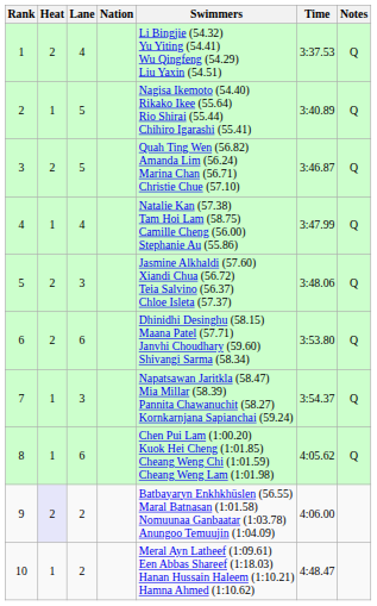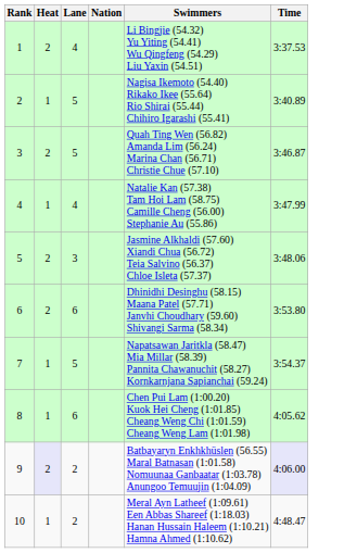 <table class="wikitable sortable" style="text-align:center">
 <tr>
 <th>Rank</th>
 <th>Heat</th>
 <th>Lane</th>
 <th>Nation</th>
 <th>Swimmers</th>
 <th>Time</th>
-<th>Notes</th>
 </tr>
 <tr bgcolor=ccffcc>
 <td>1</td>
 <td>2</td>
 <td>4</td>
 <td align=left></td>
 <td align=left><a href='#'>Li Bingjie</a> (54.32)<br><a href='#'>Yu Yiting</a> (54.41)<br><a href='#'>Wu Qingfeng</a> (54.29)<br><a href='#'>Liu Yaxin</a> (54.51)</td>
 <td>3:37.53</td>
-<td>Q</td>
 </tr>
 <tr bgcolor=ccffcc>
 <td>2</td>
 <td>1</td>
 <td>5</td>
 <td align=left></td>
 <td align=left><a href='#'>Nagisa Ikemoto</a> (54.40)<br><a href='#'>Rikako Ikee</a> (55.64)<br><a href='#'>Rio Shirai</a> (55.44)<br><a href='#'>Chihiro Igarashi</a> (55.41)</td>
 <td>3:40.89</td>
-<td>Q</td>
 </tr>
 <tr bgcolor=ccffcc>
 <td>3</td>
 <td>2</td>
 <td>5</td>
 <td align=left></td>
 <td align=left><a href='#'>Quah Ting Wen</a> (56.82)<br><a href='#'>Amanda Lim</a> (56.24)<br><a href='#'>Marina Chan</a> (56.71)<br><a href='#'>Christie Chue</a> (57.10)</td>
 <td>3:46.87</td>
-<td>Q</td>
 </tr>
 <tr bgcolor=ccffcc>
 <td>4</td>
 <td>1</td>
 <td>4</td>
 <td align=left></td>
 <td align=left><a href='#'>Natalie Kan</a> (57.38)<br><a href='#'>Tam  Hoi Lam</a> (58.75)<br><a href='#'>Camille Cheng</a> (56.00)<br><a href='#'>Stephanie  Au</a> (55.86)</td>
 <td>3:47.99</td>
-<td>Q</td>
 </tr>
 <tr bgcolor=ccffcc>
 <td>5</td>
 <td>2</td>
 <td>3</td>
 <td align=left></td>
 <td align=left><a href='#'>Jasmine Alkhaldi</a> (57.60)<br><a href='#'>Xiandi Chua</a> (56.72)<br><a href='#'>Teia Salvino</a> (56.37)<br><a href='#'>Chloe Isleta</a> (57.37)</td>
 <td>3:48.06</td>
-<td>Q</td>
 </tr>
 <tr bgcolor=ccffcc>
 <td>6</td>
 <td>2</td>
 <td>6</td>
 <td align=left></td>
 <td align=left><a href='#'>Dhinidhi Desinghu</a> (58.15)<br><a href='#'>Maana Patel</a> (57.71)<br><a href='#'>Janvhi Choudhary</a> (59.60)<br><a href='#'>Shivangi Sarma</a> (58.34)</td>
 <td>3:53.80</td>
-<td>Q</td>
 </tr>
 <tr bgcolor=ccffcc>
 <td>7</td>
 <td>1</td>
-<td>3</td>
+<td>5</td>
 <td align=left></td>
 <td align=left><a href='#'>Napatsawan Jaritkla</a> (58.47)<br><a href='#'>Mia Millar</a> (58.39)<br><a href='#'>Pannita Chawanuchit</a> (58.27)<br><a href='#'>Kornkarnjana Sapianchai</a> (59.24)</td>
 <td>3:54.37</td>
-<td>Q</td>
 </tr>
 <tr bgcolor=ccffcc>
 <td>8</td>
 <td>1</td>
 <td>6</td>
 <td align=left></td>
 <td align=left><a href='#'>Chen Pui Lam</a> (1:00.20)<br><a href='#'>Kuok Hei Cheng</a> (1:01.85)<br><a href='#'>Cheang Weng Chi</a> (1:01.59)<br><a href='#'>Cheang Weng Lam</a> (1:01.98)</td>
 <td>4:05.62</td>
-<td>Q</td>
 </tr>
 <tr>
 <td>9</td>
 <td style="background: lavender;">2</td>
 <td>2</td>
 <td align=left></td>
 <td align=left><a href='#'>Batbayaryn Enkhkhüslen</a> (56.55)<br><a href='#'>Maral Batnasan</a> (1:01.58)<br><a href='#'>Nomuunaa Ganbaatar</a> (1:03.78)<br><a href='#'>Anungoo Temuujin</a> (1:04.09)</td>
-<td>4:06.00</td>
-<td></td>
+<td style="background: lavender;">4:06.00</td>
 </tr>
 <tr>
 <td>10</td>
 <td>1</td>
 <td>2</td>
 <td align=left></td>
 <td align=left><a href='#'>Meral Ayn Latheef</a> (1:09.61)<br><a href='#'>Een Abbas Shareef</a> (1:18.03)<br><a href='#'>Hanan Hussain Haleem</a> (1:10.21)<br><a href='#'>Hamna Ahmed</a> (1:10.62)</td>
 <td>4:48.47</td>
-<td></td>
 </tr>
 </table>
